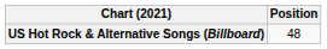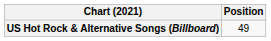 <table class="wikitable plainrowheaders" style="text-align:center">
 <tr>
 <th scope="col">Chart (2021)</th>
 <th scope="col">Position</th>
 </tr>
 <tr>
 <th scope="row">US Hot Rock & Alternative Songs (<em>Billboard</em>)</th>
-<td>48</td>
+<td>49</td>
 </tr>
 </table>
